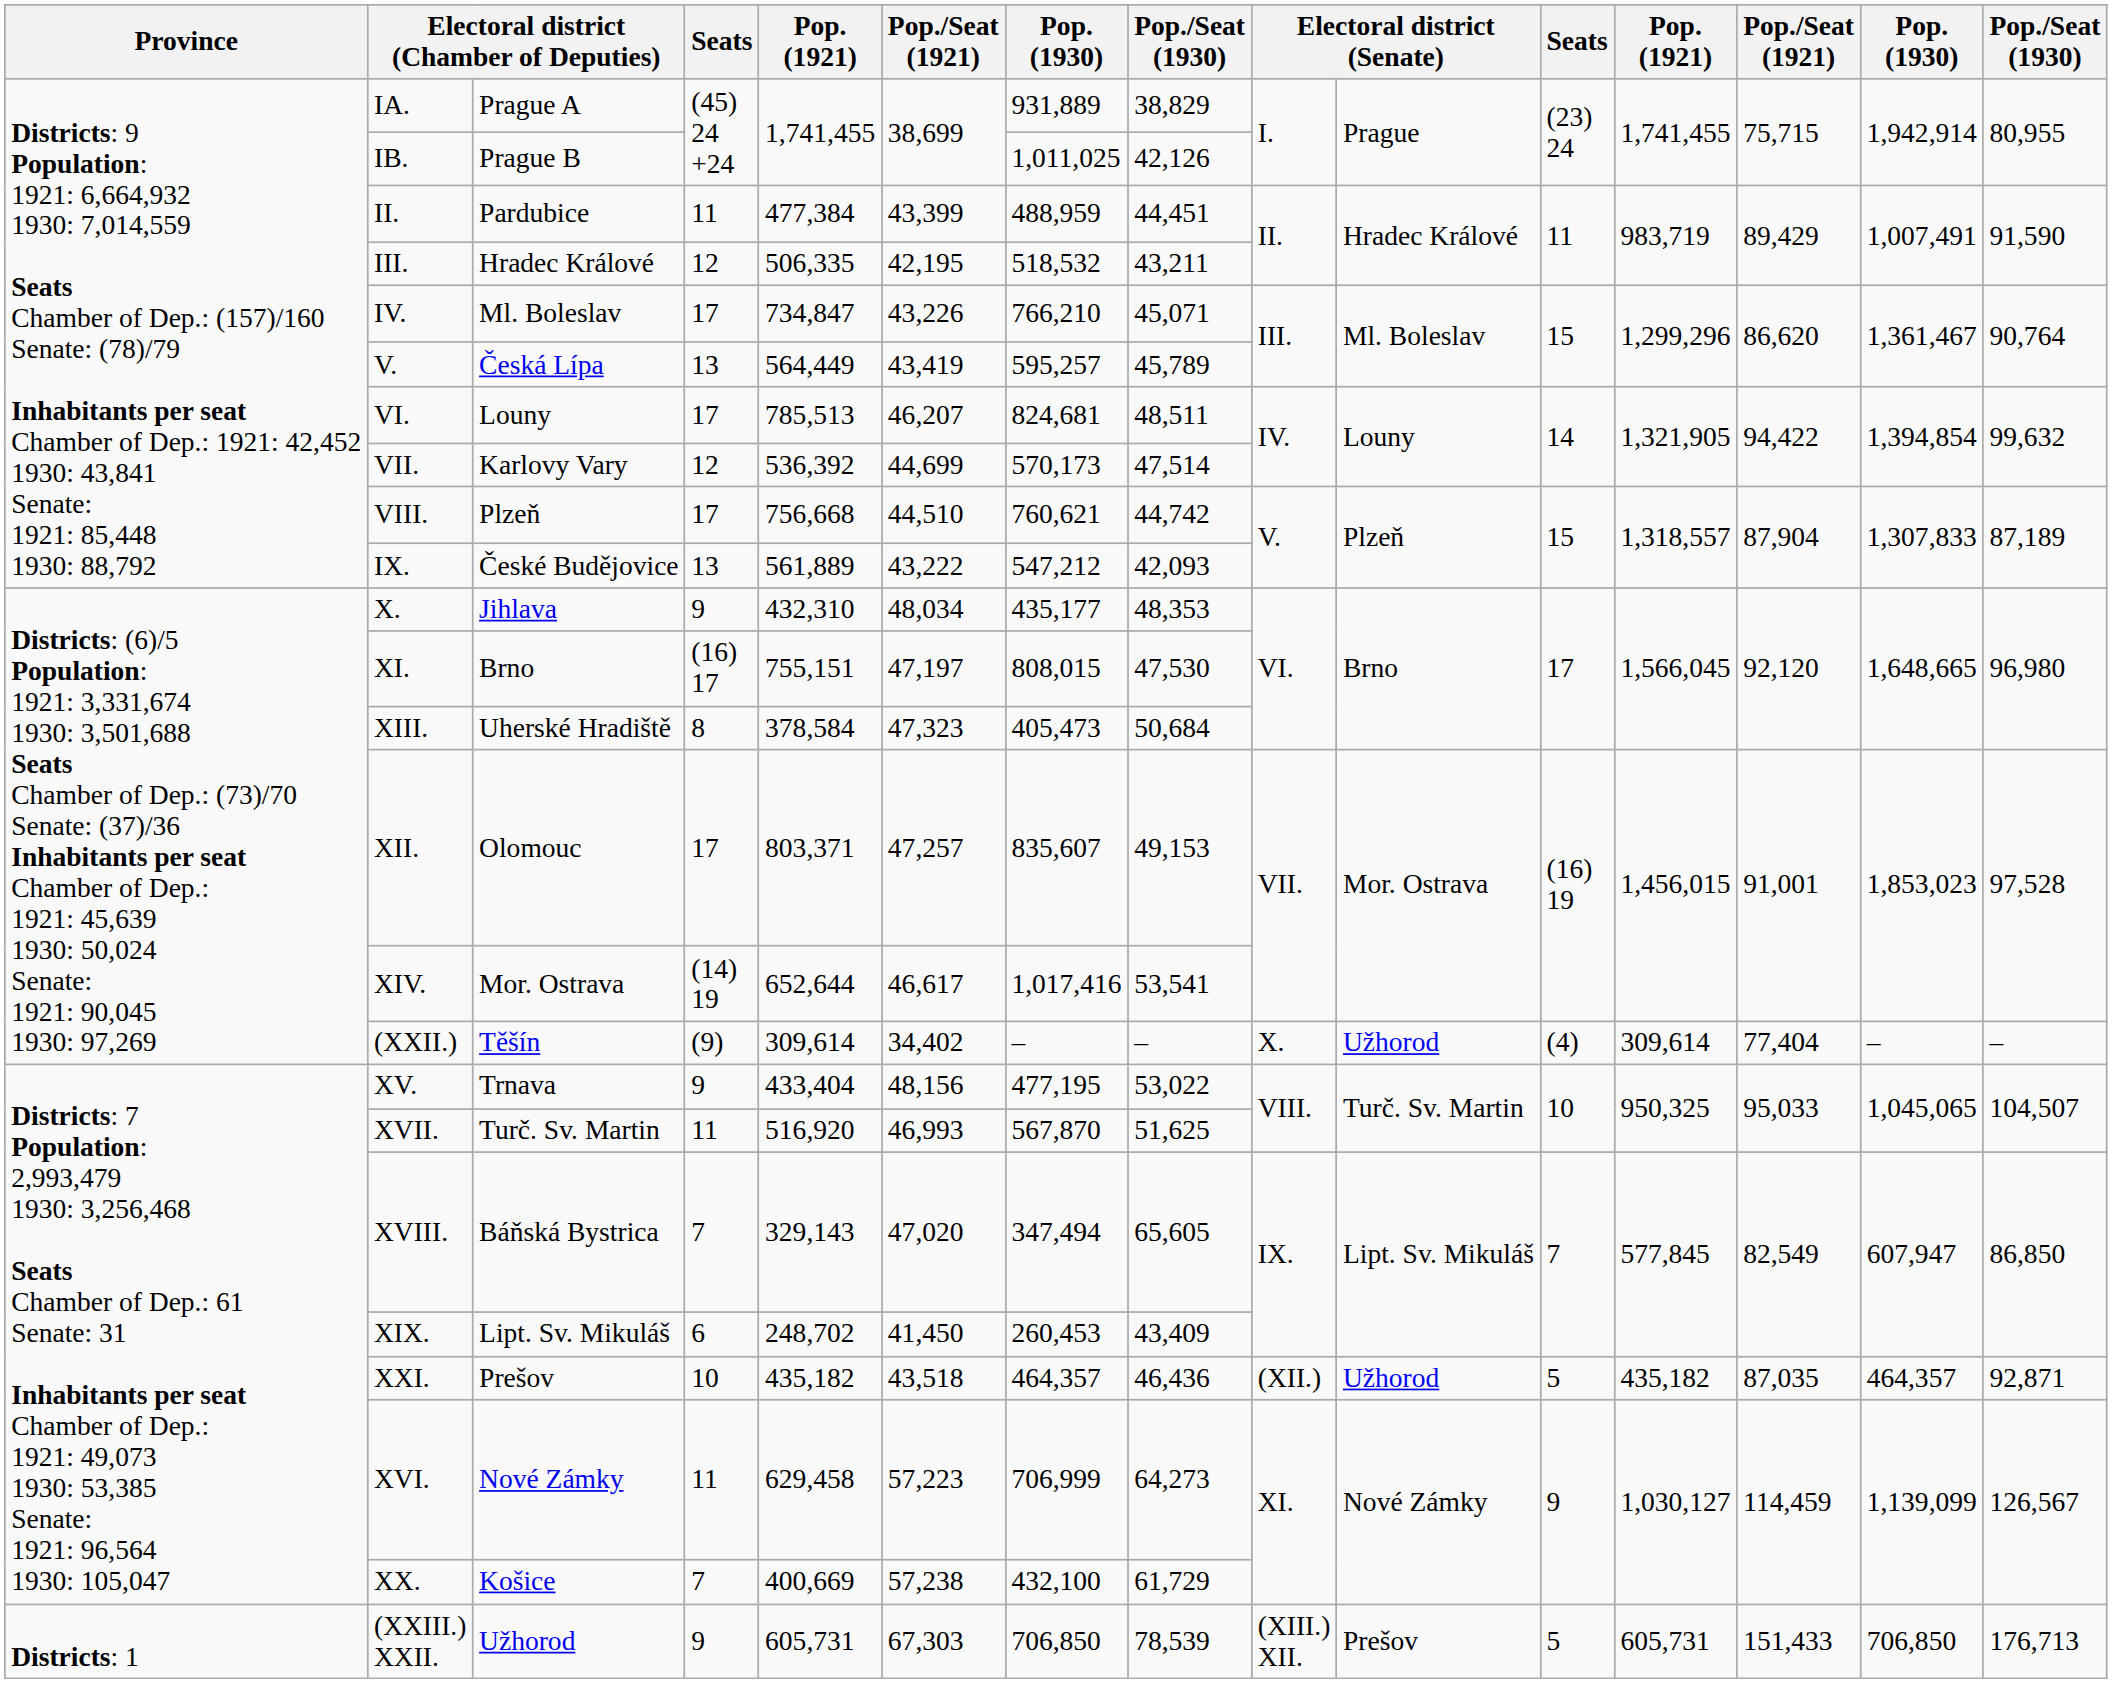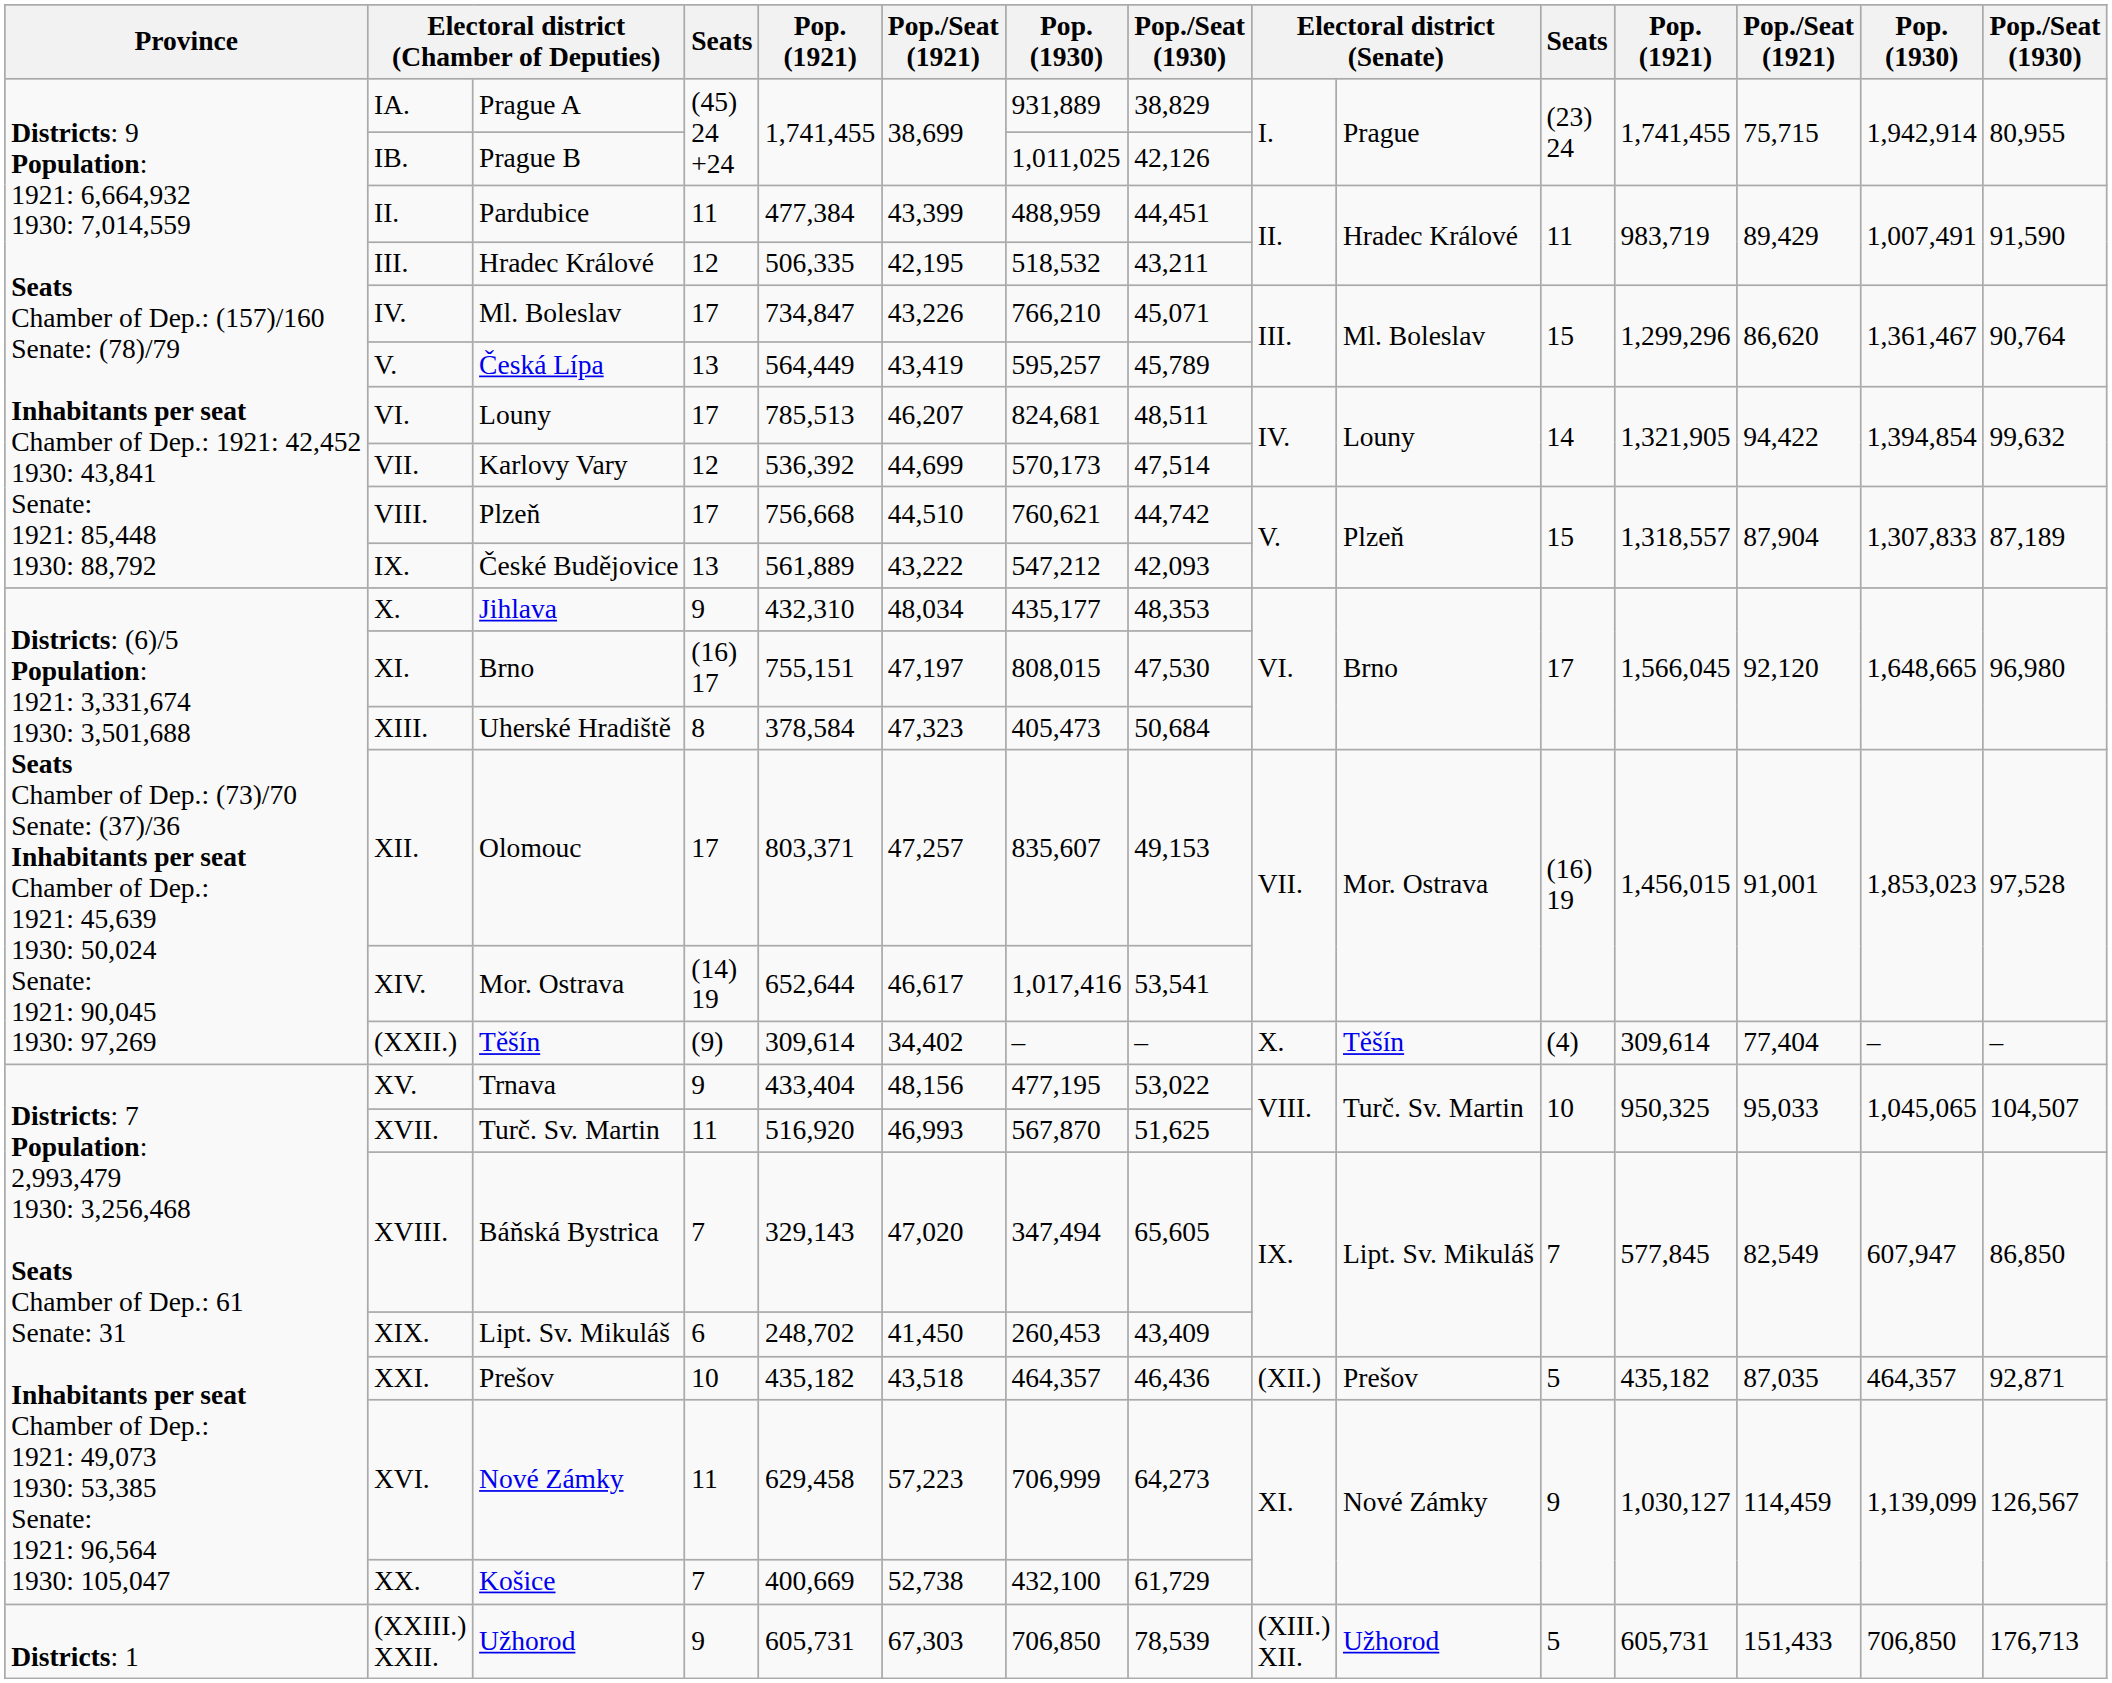 <table class="wikitable">
 <tr>
 <th>Province</th>
 <th colspan=2>Electoral district<br>(Chamber of Deputies)</th>
 <th>Seats</th>
 <th>Pop.<br>(1921)</th>
 <th>Pop./Seat<br>(1921)</th>
 <th>Pop.<br>(1930)</th>
 <th>Pop./Seat<br>(1930)</th>
 <th colspan=2>Electoral district<br>(Senate)</th>
 <th>Seats</th>
 <th>Pop.<br>(1921)</th>
 <th>Pop./Seat<br>(1921)</th>
 <th>Pop.<br>(1930)</th>
 <th>Pop./Seat<br>(1930)</th>
 </tr>
 <tr>
 <td rowspan=10><br><strong>Districts</strong>: 9<br><strong>Population</strong>: <br>1921: 6,664,932<br>1930: 7,014,559<br><br><strong>Seats</strong><br>Chamber of Dep.: (157)/160<br>Senate: (78)/79<br><br><strong>Inhabitants per seat</strong><br>Chamber of Dep.: 1921: 42,452<br>1930: 43,841<br>Senate:<br>1921: 85,448<br>1930: 88,792</td>
 <td>IA.</td>
 <td>Prague A</td>
 <td rowspan=2>(45)<br>24<br>+24</td>
 <td rowspan=2>1,741,455</td>
 <td rowspan=2>38,699</td>
 <td>931,889</td>
 <td>38,829</td>
 <td rowspan=2>I.</td>
 <td rowspan=2>Prague</td>
 <td rowspan=2>(23)<br>24</td>
 <td rowspan=2>1,741,455</td>
 <td rowspan=2>75,715</td>
 <td rowspan=2>1,942,914</td>
 <td rowspan=2>80,955</td>
 </tr>
 <tr>
 <td>IB.</td>
 <td>Prague B</td>
 <td>1,011,025</td>
 <td>42,126</td>
 </tr>
 <tr>
 <td>II.</td>
 <td>Pardubice</td>
 <td>11</td>
 <td>477,384</td>
 <td>43,399</td>
 <td>488,959</td>
 <td>44,451</td>
 <td rowspan=2>II.</td>
 <td rowspan=2>Hradec Králové</td>
 <td rowspan=2>11</td>
 <td rowspan=2>983,719</td>
 <td rowspan=2>89,429</td>
 <td rowspan=2>1,007,491</td>
 <td rowspan=2>91,590</td>
 </tr>
 <tr>
 <td>III.</td>
 <td>Hradec Králové</td>
 <td>12</td>
 <td>506,335</td>
 <td>42,195</td>
 <td>518,532</td>
 <td>43,211</td>
 </tr>
 <tr>
 <td>IV.</td>
 <td>Ml. Boleslav</td>
 <td>17</td>
 <td>734,847</td>
 <td>43,226</td>
 <td>766,210</td>
 <td>45,071</td>
 <td rowspan=2>III.</td>
 <td rowspan=2>Ml. Boleslav</td>
 <td rowspan=2>15</td>
 <td rowspan=2>1,299,296</td>
 <td rowspan=2>86,620</td>
 <td rowspan=2>1,361,467</td>
 <td rowspan=2>90,764</td>
 </tr>
 <tr>
 <td>V.</td>
 <td><a href='#'>Česká Lípa</a></td>
 <td>13</td>
 <td>564,449</td>
 <td>43,419</td>
 <td>595,257</td>
 <td>45,789</td>
 </tr>
 <tr>
 <td>VI.</td>
 <td>Louny</td>
 <td>17</td>
 <td>785,513</td>
 <td>46,207</td>
 <td>824,681</td>
 <td>48,511</td>
 <td rowspan=2>IV.</td>
 <td rowspan=2>Louny</td>
 <td rowspan=2>14</td>
 <td rowspan=2>1,321,905</td>
 <td rowspan=2>94,422</td>
 <td rowspan=2>1,394,854</td>
 <td rowspan=2>99,632</td>
 </tr>
 <tr>
 <td>VII.</td>
 <td>Karlovy Vary</td>
 <td>12</td>
 <td>536,392</td>
 <td>44,699</td>
 <td>570,173</td>
 <td>47,514</td>
 </tr>
 <tr>
 <td>VIII.</td>
 <td>Plzeň</td>
 <td>17</td>
 <td>756,668</td>
 <td>44,510</td>
 <td>760,621</td>
 <td>44,742</td>
 <td rowspan=2>V.</td>
 <td rowspan=2>Plzeň</td>
 <td rowspan=2>15</td>
 <td rowspan=2>1,318,557</td>
 <td rowspan=2>87,904</td>
 <td rowspan=2>1,307,833</td>
 <td rowspan=2>87,189</td>
 </tr>
 <tr>
 <td>IX.</td>
 <td>České Budějovice</td>
 <td>13</td>
 <td>561,889</td>
 <td>43,222</td>
 <td>547,212</td>
 <td>42,093</td>
 </tr>
 <tr>
 <td rowspan=6><br><strong>Districts</strong>: (6)/5<br><strong>Population</strong>:<br>1921: 3,331,674<br>1930: 3,501,688<br><strong>Seats</strong><br>Chamber of Dep.: (73)/70<br>Senate: (37)/36<br><strong>Inhabitants per seat</strong><br>Chamber of Dep.:<br>1921: 45,639<br>1930: 50,024<br>Senate:<br>1921: 90,045<br>1930: 97,269</td>
 <td>X.</td>
 <td><a href='#'>Jihlava</a></td>
 <td>9</td>
 <td>432,310</td>
 <td>48,034</td>
 <td>435,177</td>
 <td>48,353</td>
 <td rowspan=3>VI.</td>
 <td rowspan=3>Brno</td>
 <td rowspan=3>17</td>
 <td rowspan=3>1,566,045</td>
 <td rowspan=3>92,120</td>
 <td rowspan=3>1,648,665</td>
 <td rowspan=3>96,980</td>
 </tr>
 <tr>
 <td>XI.</td>
 <td>Brno</td>
 <td>(16)<br>17</td>
 <td>755,151</td>
 <td>47,197</td>
 <td>808,015</td>
 <td>47,530</td>
 </tr>
 <tr>
 <td>XIII.</td>
 <td>Uherské Hradiště</td>
 <td>8</td>
 <td>378,584</td>
 <td>47,323</td>
 <td>405,473</td>
 <td>50,684</td>
 </tr>
 <tr>
 <td>XII.</td>
 <td>Olomouc</td>
 <td>17</td>
 <td>803,371</td>
 <td>47,257</td>
 <td>835,607</td>
 <td>49,153</td>
 <td rowspan=2>VII.</td>
 <td rowspan=2>Mor. Ostrava</td>
 <td rowspan=2>(16)<br>19</td>
 <td rowspan=2>1,456,015</td>
 <td rowspan=2>91,001</td>
 <td rowspan=2>1,853,023</td>
 <td rowspan=2>97,528</td>
 </tr>
 <tr>
 <td>XIV.</td>
 <td>Mor. Ostrava</td>
 <td>(14)<br>19</td>
 <td>652,644</td>
 <td>46,617</td>
 <td>1,017,416</td>
 <td>53,541</td>
 </tr>
 <tr>
 <td>(XXII.)</td>
 <td><a href='#'>Těšín</a></td>
 <td>(9)</td>
 <td>309,614</td>
 <td>34,402</td>
 <td>–</td>
 <td>–</td>
 <td rowspan=1>X.</td>
-<td rowspan=1><a href='#'>Užhorod</a></td>
+<td rowspan=1><a href='#'>Těšín</a></td>
 <td rowspan=1>(4)</td>
 <td rowspan=1>309,614</td>
 <td rowspan=1>77,404</td>
 <td rowspan=1>–</td>
 <td rowspan=1>–</td>
 </tr>
 <tr>
 <td rowspan=7><br><strong>Districts</strong>: 7<br><strong>Population</strong>:<br>2,993,479<br>1930: 3,256,468<br><br><strong>Seats</strong><br>Chamber of Dep.: 61<br>Senate: 31<br><br><strong>Inhabitants per seat</strong><br>Chamber of Dep.:<br>1921: 49,073<br>1930: 53,385<br>Senate:<br>1921: 96,564<br>1930: 105,047</td>
 <td>XV.</td>
 <td>Trnava</td>
 <td>9</td>
 <td>433,404</td>
 <td>48,156</td>
 <td>477,195</td>
 <td>53,022</td>
 <td rowspan=2>VIII.</td>
 <td rowspan=2>Turč. Sv. Martin</td>
 <td rowspan=2>10</td>
 <td rowspan=2>950,325</td>
 <td rowspan=2>95,033</td>
 <td rowspan=2>1,045,065</td>
 <td rowspan=2>104,507</td>
 </tr>
 <tr>
 <td>XVII.</td>
 <td>Turč. Sv. Martin</td>
 <td>11</td>
 <td>516,920</td>
 <td>46,993</td>
 <td>567,870</td>
 <td>51,625</td>
 </tr>
 <tr>
 <td>XVIII.</td>
 <td>Báňská Bystrica</td>
 <td>7</td>
 <td>329,143</td>
 <td>47,020</td>
 <td>347,494</td>
 <td>65,605</td>
 <td rowspan=2>IX.</td>
 <td rowspan=2>Lipt. Sv. Mikuláš</td>
 <td rowspan=2>7</td>
 <td rowspan=2>577,845</td>
 <td rowspan=2>82,549</td>
 <td rowspan=2>607,947</td>
 <td rowspan=2>86,850</td>
 </tr>
 <tr>
 <td>XIX.</td>
 <td>Lipt. Sv. Mikuláš</td>
 <td>6</td>
 <td>248,702</td>
 <td>41,450</td>
 <td>260,453</td>
 <td>43,409</td>
 </tr>
 <tr>
 <td>XXI.</td>
 <td>Prešov</td>
 <td>10</td>
 <td>435,182</td>
 <td>43,518</td>
 <td>464,357</td>
 <td>46,436</td>
 <td rowspan=1>(XII.)</td>
-<td rowspan=1><a href='#'>Užhorod</a></td>
+<td rowspan=1>Prešov</td>
 <td rowspan=1>5</td>
 <td rowspan=1>435,182</td>
 <td rowspan=1>87,035</td>
 <td rowspan=1>464,357</td>
 <td rowspan=1>92,871</td>
 </tr>
 <tr>
 <td>XVI.</td>
 <td><a href='#'>Nové Zámky</a></td>
 <td>11</td>
 <td>629,458</td>
 <td>57,223</td>
 <td>706,999</td>
 <td>64,273</td>
 <td rowspan=2>XI.</td>
 <td rowspan=2>Nové Zámky</td>
 <td rowspan=2>9</td>
 <td rowspan=2>1,030,127</td>
 <td rowspan=2>114,459</td>
 <td rowspan=2>1,139,099</td>
 <td rowspan=2>126,567</td>
 </tr>
 <tr>
 <td>XX.</td>
 <td><a href='#'>Košice</a></td>
 <td>7</td>
 <td>400,669</td>
-<td>57,238</td>
+<td>52,738</td>
 <td>432,100</td>
 <td>61,729</td>
 </tr>
 <tr>
 <td><br><strong>Districts</strong>: 1</td>
 <td>(XXIII.)<br>XXII.</td>
 <td><a href='#'>Užhorod</a></td>
 <td>9</td>
 <td>605,731</td>
 <td>67,303</td>
 <td rowspan=1>706,850</td>
 <td rowspan=1>78,539</td>
 <td rowspan=1>(XIII.)<br>XII.</td>
-<td rowspan=1>Prešov</td>
+<td rowspan=1><a href='#'>Užhorod</a></td>
 <td rowspan=1>5</td>
 <td rowspan=1>605,731</td>
 <td rowspan=1>151,433</td>
 <td rowspan=1>706,850</td>
 <td rowspan=1>176,713</td>
 </tr>
 </table>
